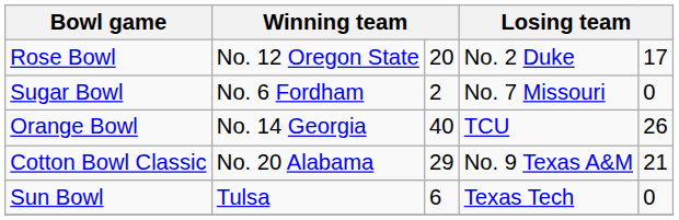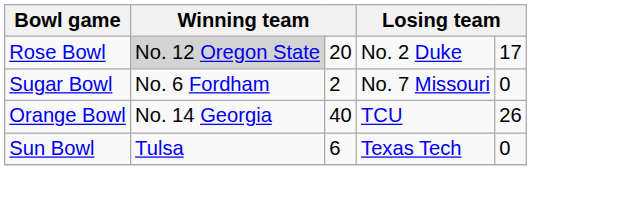 <table class="wikitable">
 <tr>
 <th>Bowl game</th>
 <th colspan="2">Winning team</th>
 <th colspan="2">Losing team</th>
 </tr>
 <tr>
 <td><a href='#'>Rose Bowl</a></td>
-<td>No. 12 <a href='#'>Oregon State</a></td>
+<td style="background: lightgrey;">No. 12 <a href='#'>Oregon State</a></td>
 <td>20</td>
 <td>No. 2 <a href='#'>Duke</a></td>
 <td>17</td>
 </tr>
 <tr>
 <td><a href='#'>Sugar Bowl</a></td>
 <td>No. 6 <a href='#'>Fordham</a></td>
 <td>2</td>
 <td>No. 7 <a href='#'>Missouri</a></td>
 <td>0</td>
 </tr>
 <tr>
 <td><a href='#'>Orange Bowl</a></td>
 <td>No. 14 <a href='#'>Georgia</a></td>
 <td>40</td>
 <td><a href='#'>TCU</a></td>
 <td>26</td>
 </tr>
 <tr>
-<td><a href='#'>Cotton Bowl Classic</a></td>
-<td>No. 20 <a href='#'>Alabama</a></td>
-<td>29</td>
-<td>No. 9 <a href='#'>Texas A&M</a></td>
-<td>21</td>
-</tr>
-<tr>
 <td><a href='#'>Sun Bowl</a></td>
 <td><a href='#'>Tulsa</a></td>
 <td>6</td>
 <td><a href='#'>Texas Tech</a></td>
 <td>0</td>
 </tr>
 <tr>
 </tr>
 </table>
